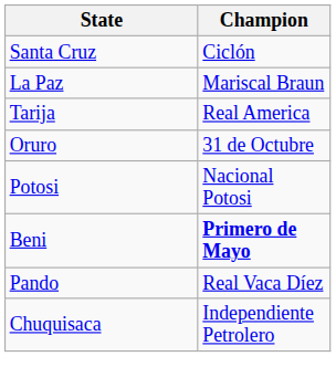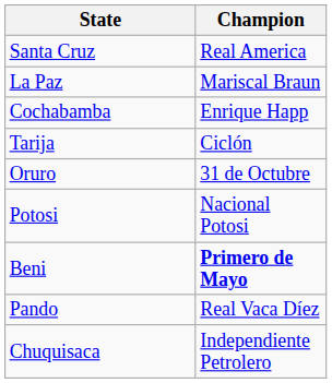 <table class="wikitable">
 <tr>
 <th width=150px>State</th>
 <th width=100px>Champion</th>
 </tr>
 <tr>
 <td><a href='#'>Santa Cruz</a></td>
-<td><a href='#'>Ciclón</a></td>
+<td><a href='#'>Real America</a></td>
 </tr>
 <tr>
 <td><a href='#'>La Paz</a></td>
 <td><a href='#'>Mariscal Braun</a></td>
 </tr>
 <tr>
+<td><a href='#'>Cochabamba</a></td>
+<td><a href='#'>Enrique Happ</a></td>
+</tr>
+<tr>
 <td><a href='#'>Tarija</a></td>
-<td><a href='#'>Real America</a></td>
+<td><a href='#'>Ciclón</a></td>
 </tr>
 <tr>
 <td><a href='#'>Oruro</a></td>
 <td><a href='#'>31 de Octubre</a></td>
 </tr>
 <tr>
 <td><a href='#'>Potosi</a></td>
 <td><a href='#'>Nacional Potosi</a></td>
 </tr>
 <tr>
 <td><a href='#'>Beni</a></td>
 <td><strong><a href='#'>Primero de Mayo</a></strong></td>
 </tr>
 <tr>
 <td><a href='#'>Pando</a></td>
 <td><a href='#'>Real Vaca Díez</a></td>
 </tr>
 <tr>
 <td><a href='#'>Chuquisaca</a></td>
 <td><a href='#'>Independiente Petrolero</a></td>
 </tr>
 </table>
